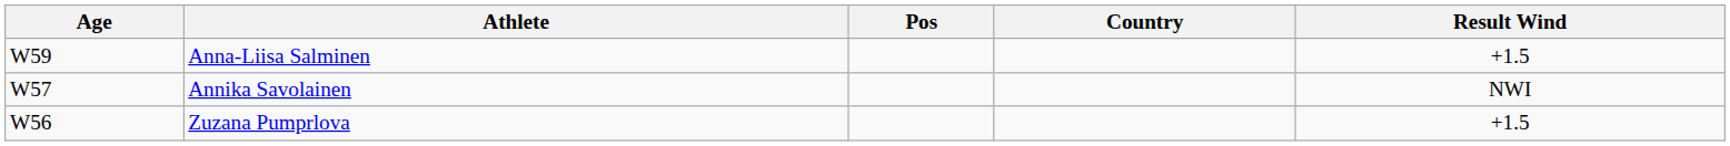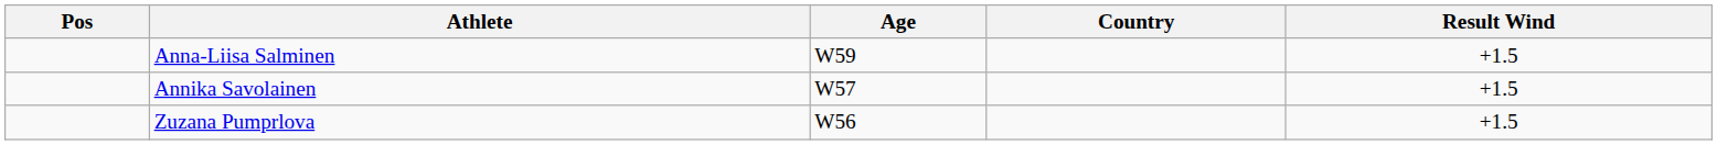 <table class="wikitable"  style="text-align:center; width:65%;">
 <tr>
+<th>Pos</th>
+<th>Athlete</th>
 <th>Age</th>
-<th>Athlete</th>
-<th>Pos</th>
 <th>Country</th>
 <th>Result Wind</th>
 </tr>
 <tr>
+<td align=center></td>
+<td align=left><a href='#'>Anna-Liisa Salminen</a></td>
 <td align=left>W59</td>
-<td align=left><a href='#'>Anna-Liisa Salminen</a></td>
-<td align=center></td>
 <td align=left></td>
 <td> +1.5</td>
 </tr>
 <tr>
+<td align=center></td>
+<td align=left><a href='#'>Annika Savolainen</a></td>
 <td align=left>W57</td>
-<td align=left><a href='#'>Annika Savolainen</a></td>
-<td align=center></td>
 <td align=left></td>
-<td> NWI</td>
+<td> +1.5</td>
 </tr>
 <tr>
+<td align=center></td>
+<td align=left><a href='#'>Zuzana Pumprlova</a></td>
 <td align=left>W56</td>
-<td align=left><a href='#'>Zuzana Pumprlova</a></td>
-<td align=center></td>
 <td align=left></td>
 <td> +1.5</td>
 </tr>
 </table>
